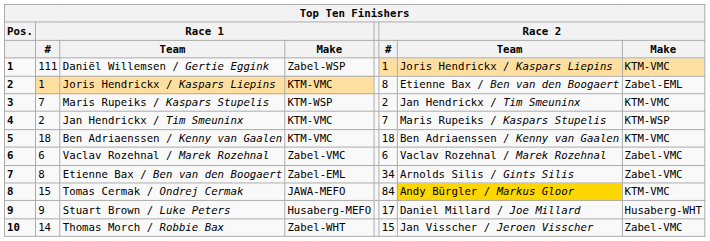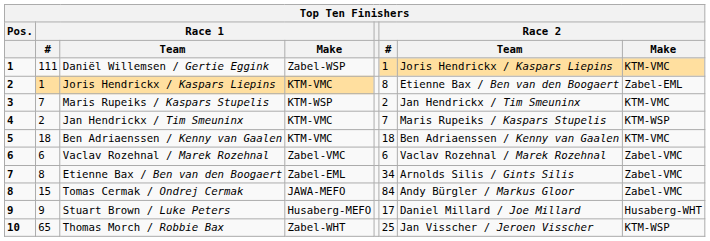 <table class="wikitable" style="font-size: 85%;">
 <tr>
 <th colspan=8>Top Ten Finishers</th>
 </tr>
 <tr>
 <th>Pos.</th>
 <th colspan=3>Race 1</th>
 <th></th>
 <th colspan=3>Race 2</th>
 </tr>
 <tr>
 <th></th>
 <th>#</th>
 <th>Team</th>
 <th>Make</th>
 <th></th>
 <th>#</th>
 <th>Team</th>
 <th>Make</th>
 </tr>
 <tr>
 <td><strong>1</strong></td>
 <td>111</td>
 <td> Daniël Willemsen / <em>Gertie Eggink</em></td>
 <td>Zabel-WSP</td>
 <td></td>
 <td style="background:#ffdf9f;">1</td>
 <td style="background:#ffdf9f;"> Joris Hendrickx / <em>Kaspars Liepins</em></td>
 <td style="background:#ffdf9f;">KTM-VMC</td>
 </tr>
 <tr>
 <td><strong>2</strong></td>
 <td style="background:#ffdf9f;">1</td>
 <td style="background:#ffdf9f;"> Joris Hendrickx / <em>Kaspars Liepins</em></td>
 <td style="background:#ffdf9f;">KTM-VMC</td>
 <td></td>
 <td>8</td>
 <td> Etienne Bax / <em>Ben van den Boogaert</em></td>
 <td>Zabel-EML</td>
 </tr>
 <tr>
 <td><strong>3</strong></td>
 <td>7</td>
 <td> Maris Rupeiks / <em>Kaspars Stupelis</em></td>
 <td>KTM-WSP</td>
 <td></td>
 <td>2</td>
 <td> Jan Hendrickx / <em>Tim Smeuninx</em></td>
 <td>KTM-VMC</td>
 </tr>
 <tr>
 <td><strong>4</strong></td>
 <td>2</td>
 <td> Jan Hendrickx / <em>Tim Smeuninx</em></td>
 <td>KTM-VMC</td>
 <td></td>
 <td>7</td>
 <td> Maris Rupeiks / <em>Kaspars Stupelis</em></td>
 <td>KTM-WSP</td>
 </tr>
 <tr>
 <td><strong>5</strong></td>
 <td>18</td>
 <td> Ben Adriaenssen / <em>Kenny van Gaalen</em></td>
 <td>KTM-VMC</td>
 <td></td>
 <td>18</td>
 <td> Ben Adriaenssen / <em>Kenny van Gaalen</em></td>
 <td>KTM-VMC</td>
 </tr>
 <tr>
 <td><strong>6</strong></td>
 <td>6</td>
 <td> Vaclav Rozehnal / <em>Marek Rozehnal</em></td>
 <td>Zabel-VMC</td>
 <td></td>
 <td>6</td>
 <td> Vaclav Rozehnal / <em>Marek Rozehnal</em></td>
 <td>Zabel-VMC</td>
 </tr>
 <tr>
 <td><strong>7</strong></td>
 <td>8</td>
 <td> Etienne Bax / <em>Ben van den Boogaert</em></td>
 <td>Zabel-EML</td>
 <td></td>
 <td>34</td>
 <td> Arnolds Silis / <em>Gints Silis</em></td>
 <td>Zabel-VMC</td>
 </tr>
 <tr>
 <td><strong>8</strong></td>
 <td>15</td>
 <td> Tomas Cermak / <em>Ondrej Cermak</em></td>
 <td>JAWA-MEFO</td>
 <td></td>
 <td>84</td>
-<td style="background: gold;"> Andy Bürgler / <em>Markus Gloor</em></td>
-<td>KTM-VMC</td>
+<td> Andy Bürgler / <em>Markus Gloor</em></td>
+<td>Zabel-VMC</td>
 </tr>
 <tr>
 <td><strong>9</strong></td>
 <td>9</td>
 <td> Stuart Brown / <em>Luke Peters</em></td>
 <td>Husaberg-MEFO</td>
 <td></td>
 <td>17</td>
 <td> Daniel Millard / <em>Joe Millard</em></td>
 <td>Husaberg-WHT</td>
 </tr>
 <tr>
 <td><strong>10</strong></td>
-<td>14</td>
+<td>65</td>
 <td> Thomas Morch / <em>Robbie Bax</em></td>
 <td>Zabel-WHT</td>
 <td></td>
-<td>15</td>
+<td>25</td>
 <td> Jan Visscher / <em>Jeroen Visscher</em></td>
-<td>Zabel-VMC</td>
+<td>KTM-WSP</td>
 </tr>
 </table>
